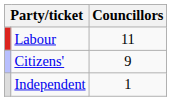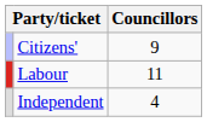 <table class="wikitable">
 <tr>
 <th colspan=2>Party/ticket</th>
 <th>Councillors</th>
+</tr>
+<tr>
+<td style="background:#B8BFFE"></td>
+<td><a href='#'>Citizens'</a></td>
+<td style="text-align: center;">9</td>
 </tr>
 <tr>
 <td style="background:#DC241f"></td>
 <td><a href='#'>Labour</a></td>
 <td style="text-align: center;">11</td>
 </tr>
 <tr>
-<td style="background:#B8BFFE"></td>
-<td><a href='#'>Citizens'</a></td>
-<td style="text-align: center;">9</td>
-</tr>
-<tr>
 <td style="background:#DDDDDD"></td>
 <td><a href='#'>Independent</a></td>
-<td style="text-align: center;">1</td>
+<td style="text-align: center;">4</td>
 </tr>
 </table>
